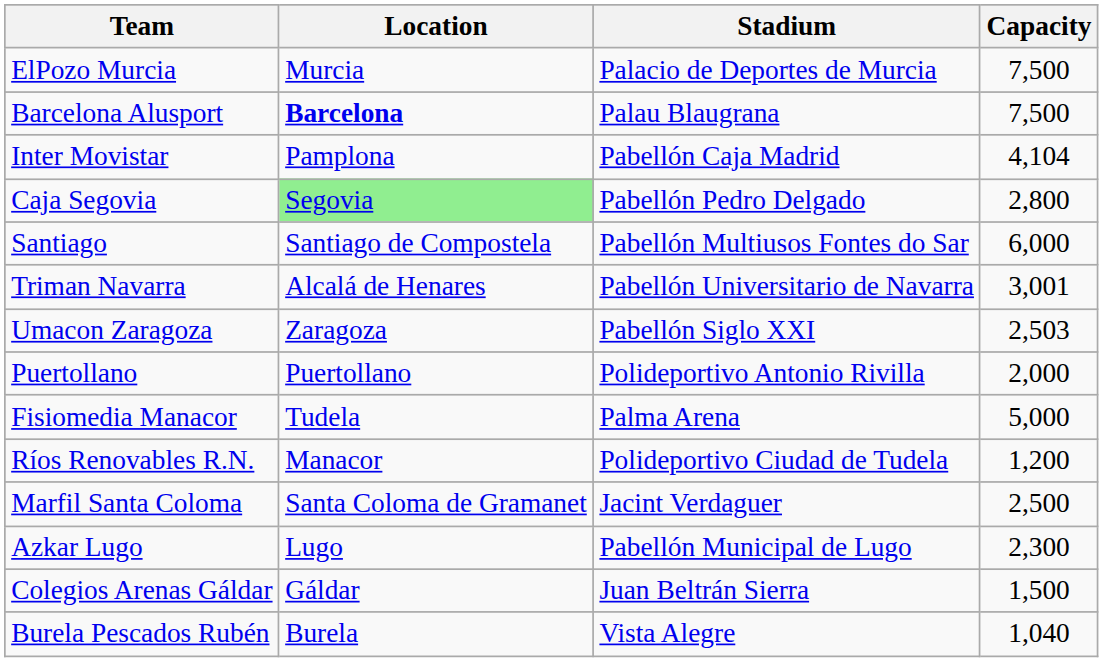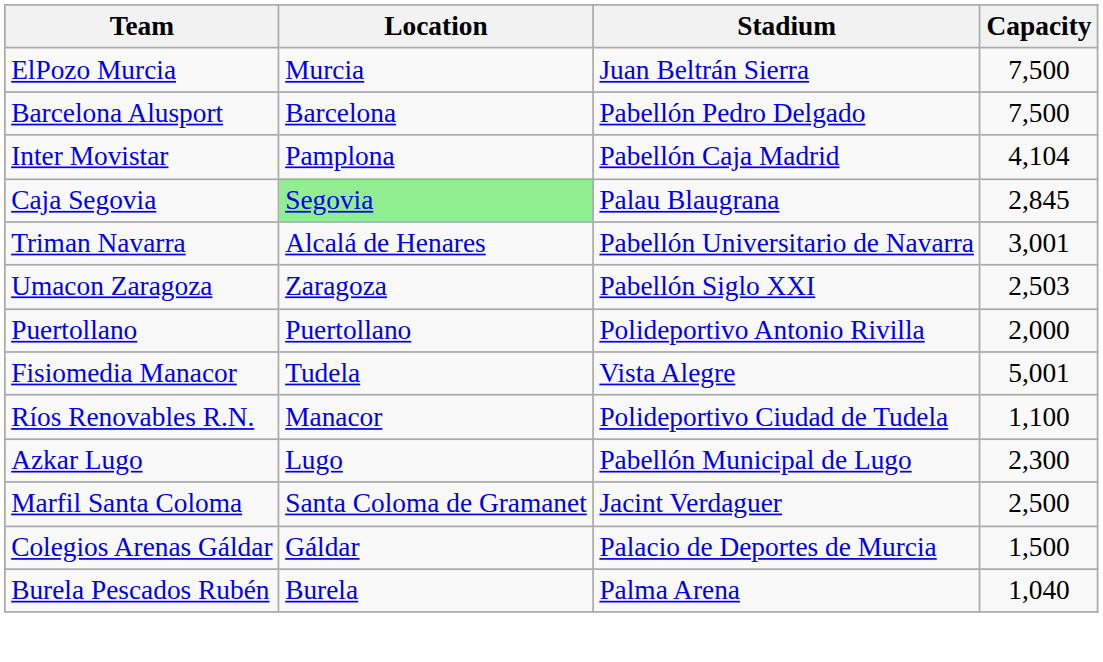 <table class="wikitable sortable">
 <tr>
 <th>Team</th>
 <th>Location</th>
 <th>Stadium</th>
 <th>Capacity</th>
 </tr>
 <tr>
 <td><a href='#'>ElPozo Murcia</a></td>
 <td><a href='#'>Murcia</a></td>
-<td><a href='#'>Palacio de Deportes de Murcia</a></td>
+<td><a href='#'>Juan Beltrán Sierra</a></td>
 <td align="center">7,500</td>
 </tr>
 <tr>
 <td><a href='#'>Barcelona Alusport</a></td>
-<td><strong><a href='#'>Barcelona</a></strong></td>
-<td><a href='#'>Palau Blaugrana</a></td>
+<td><a href='#'>Barcelona</a></td>
+<td><a href='#'>Pabellón Pedro Delgado</a></td>
 <td align="center">7,500</td>
 </tr>
 <tr>
 <td><a href='#'>Inter Movistar</a></td>
 <td><a href='#'>Pamplona</a></td>
 <td><a href='#'>Pabellón Caja Madrid</a></td>
 <td align="center">4,104</td>
 </tr>
 <tr>
 <td><a href='#'>Caja Segovia</a></td>
 <td style="background: lightgreen;"><a href='#'>Segovia</a></td>
-<td><a href='#'>Pabellón Pedro Delgado</a></td>
-<td align="center">2,800</td>
-</tr>
-<tr>
-<td><a href='#'>Santiago</a></td>
-<td><a href='#'>Santiago de Compostela</a></td>
-<td><a href='#'>Pabellón Multiusos Fontes do Sar</a></td>
-<td align="center">6,000</td>
+<td><a href='#'>Palau Blaugrana</a></td>
+<td align="center">2,845</td>
 </tr>
 <tr>
 <td><a href='#'>Triman Navarra</a></td>
 <td><a href='#'>Alcalá de Henares</a></td>
 <td><a href='#'>Pabellón Universitario de Navarra</a></td>
 <td align="center">3,001</td>
 </tr>
 <tr>
 <td><a href='#'>Umacon Zaragoza</a></td>
 <td><a href='#'>Zaragoza</a></td>
 <td><a href='#'>Pabellón Siglo XXI</a></td>
 <td align="center">2,503</td>
 </tr>
 <tr>
 <td><a href='#'>Puertollano</a></td>
 <td><a href='#'>Puertollano</a></td>
 <td><a href='#'>Polideportivo Antonio Rivilla</a></td>
 <td align="center">2,000</td>
 </tr>
 <tr>
 <td><a href='#'>Fisiomedia Manacor</a></td>
 <td><a href='#'>Tudela</a></td>
-<td><a href='#'>Palma Arena</a></td>
-<td align="center">5,000</td>
+<td><a href='#'>Vista Alegre</a></td>
+<td align="center">5,001</td>
 </tr>
 <tr>
 <td><a href='#'>Ríos Renovables R.N.</a></td>
 <td><a href='#'>Manacor</a></td>
 <td><a href='#'>Polideportivo Ciudad de Tudela</a></td>
-<td align="center">1,200</td>
+<td align="center">1,100</td>
+</tr>
+<tr>
+<td><a href='#'>Azkar Lugo</a></td>
+<td><a href='#'>Lugo</a></td>
+<td><a href='#'>Pabellón Municipal de Lugo</a></td>
+<td align="center">2,300</td>
 </tr>
 <tr>
 <td><a href='#'>Marfil Santa Coloma</a></td>
 <td><a href='#'>Santa Coloma de Gramanet</a></td>
 <td><a href='#'>Jacint Verdaguer</a></td>
 <td align="center">2,500</td>
 </tr>
 <tr>
-<td><a href='#'>Azkar Lugo</a></td>
-<td><a href='#'>Lugo</a></td>
-<td><a href='#'>Pabellón Municipal de Lugo</a></td>
-<td align="center">2,300</td>
-</tr>
-<tr>
 <td><a href='#'>Colegios Arenas Gáldar</a></td>
 <td><a href='#'>Gáldar</a></td>
-<td><a href='#'>Juan Beltrán Sierra</a></td>
+<td><a href='#'>Palacio de Deportes de Murcia</a></td>
 <td align="center">1,500</td>
 </tr>
 <tr>
 <td><a href='#'>Burela Pescados Rubén</a></td>
 <td><a href='#'>Burela</a></td>
-<td><a href='#'>Vista Alegre</a></td>
+<td><a href='#'>Palma Arena</a></td>
 <td align="center">1,040</td>
 </tr>
 </table>
